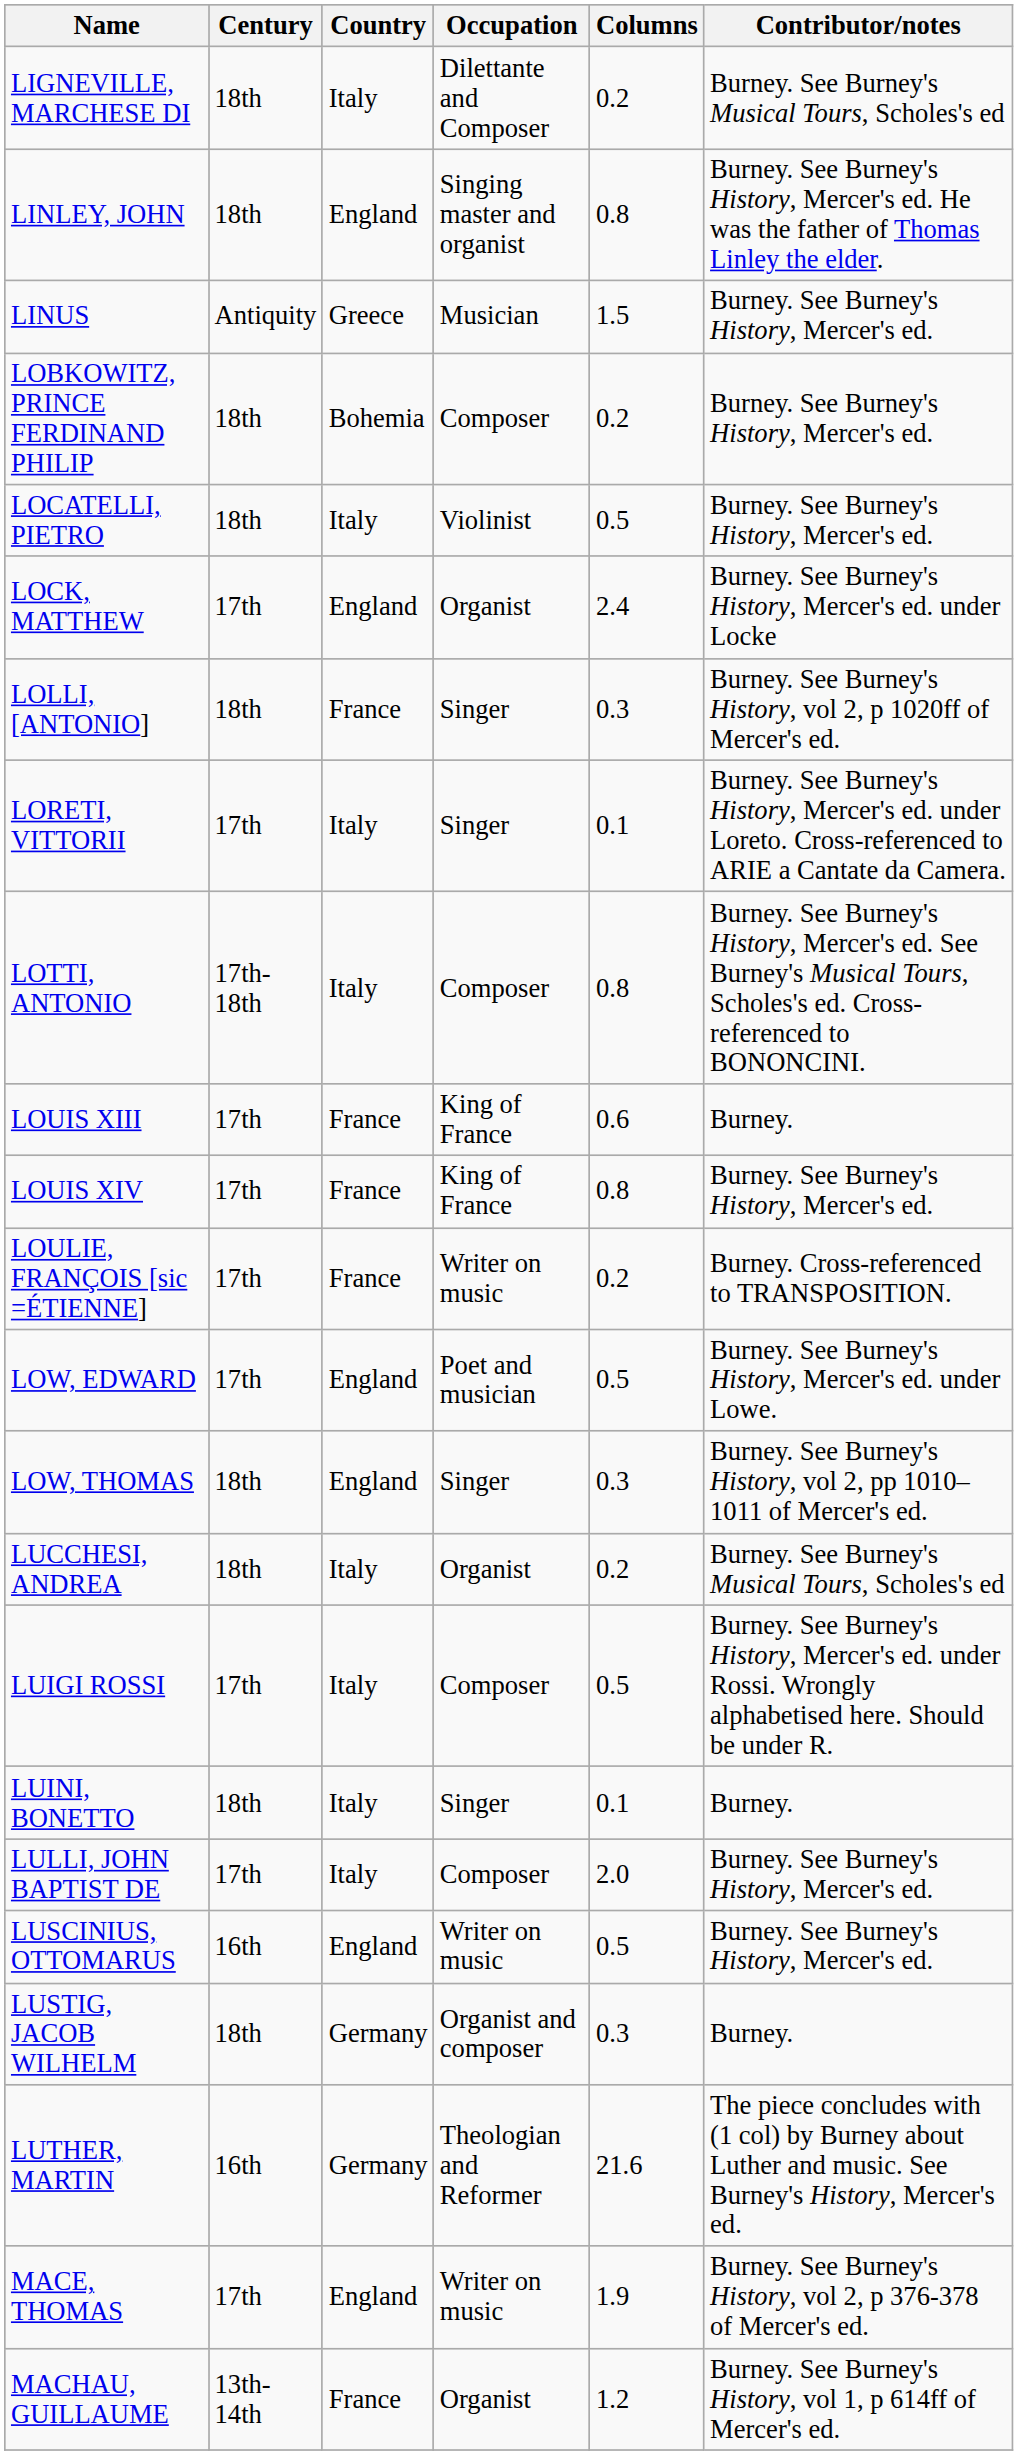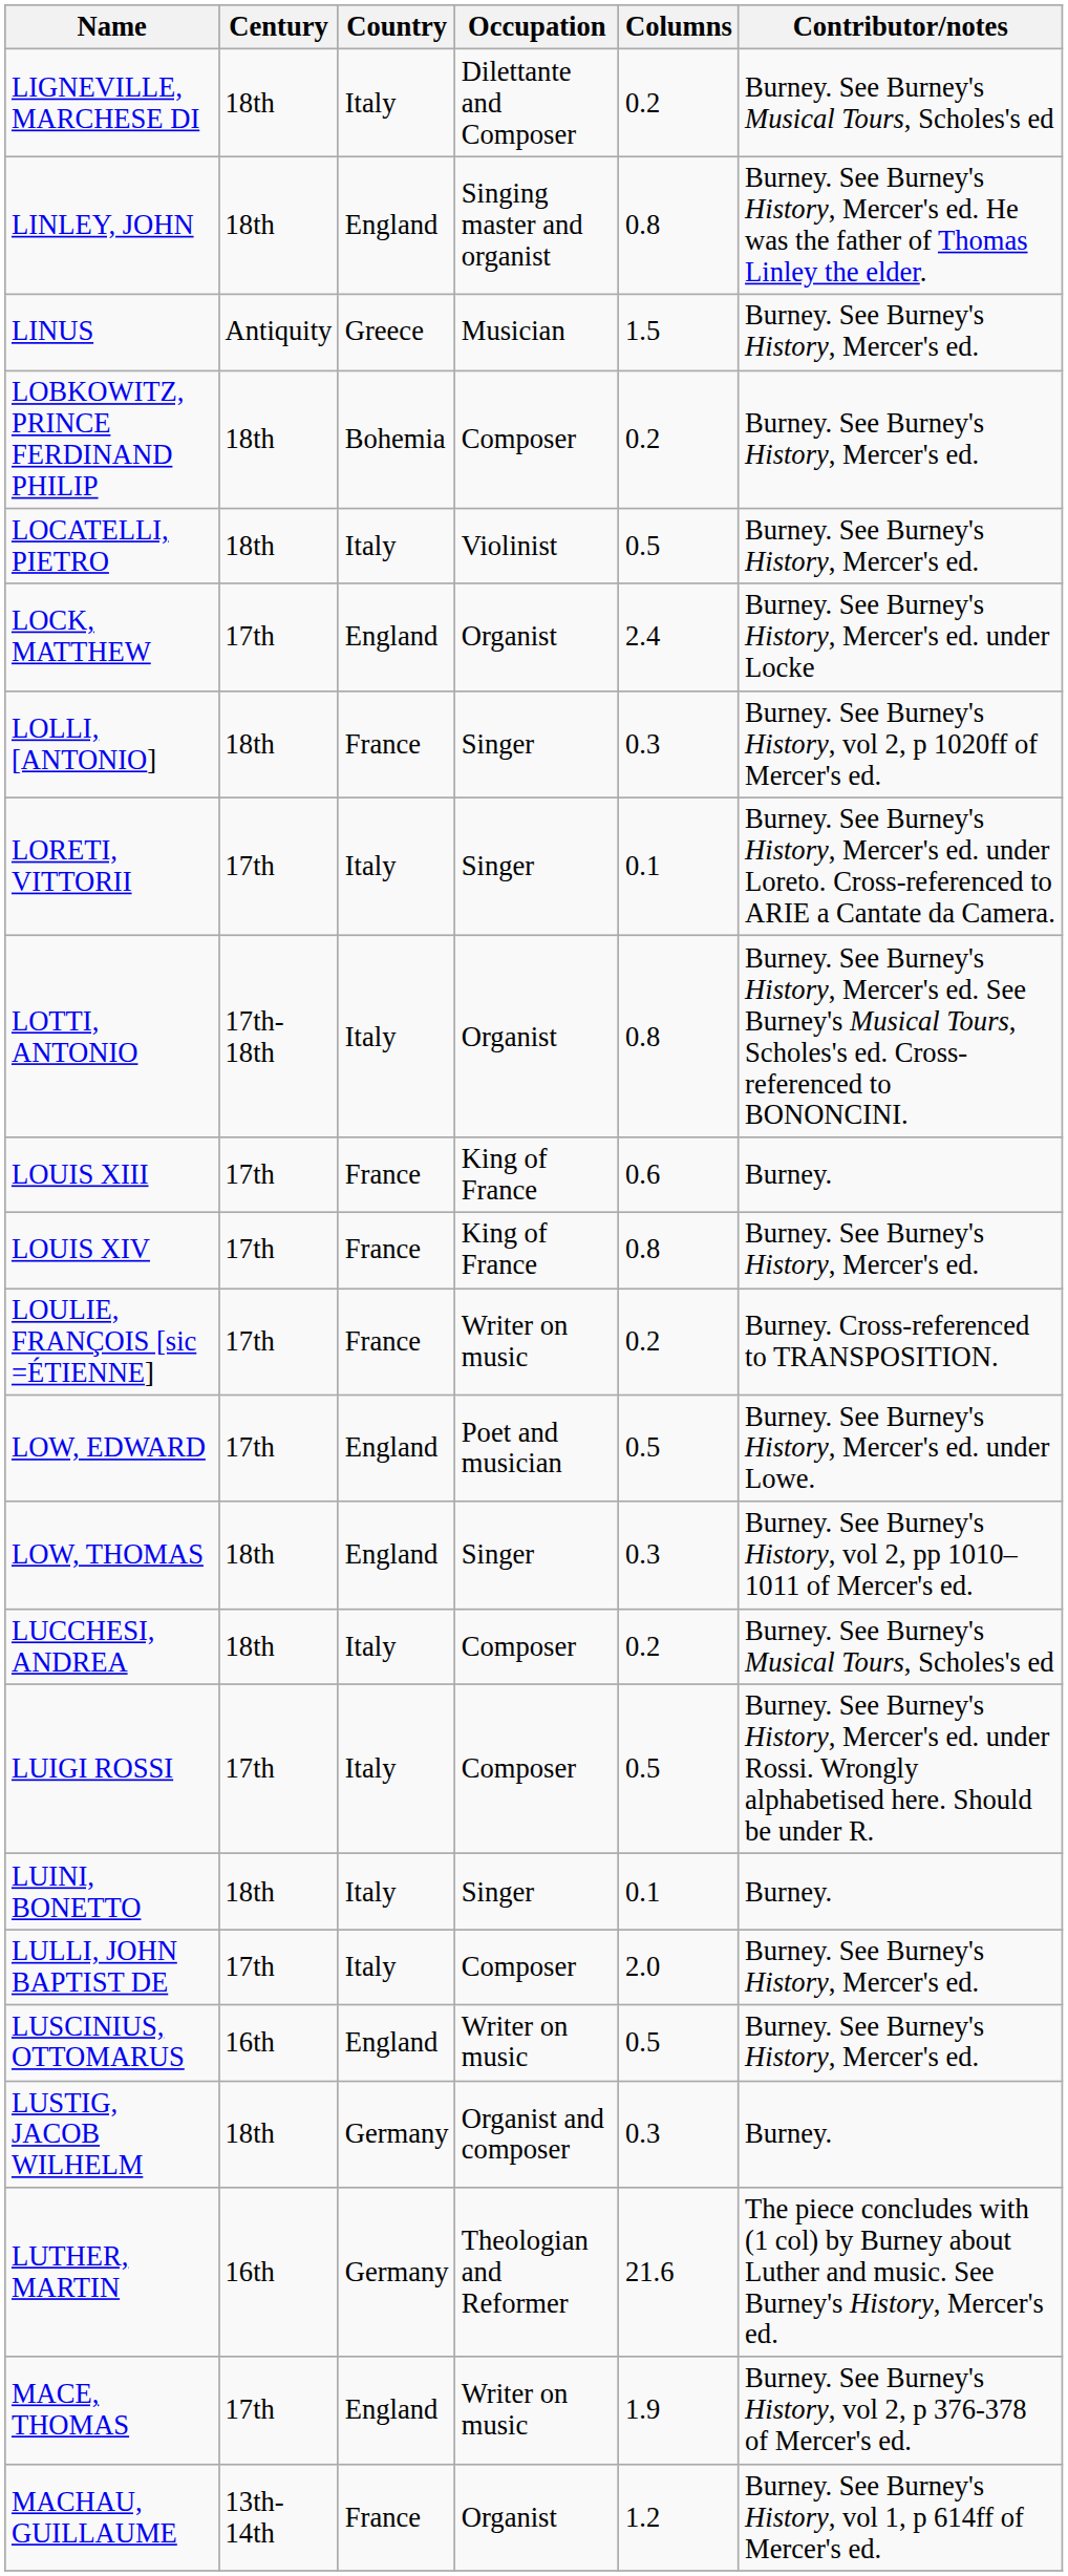 <table class="wikitable">
 <tr>
 <th>Name</th>
 <th>Century</th>
 <th>Country</th>
 <th>Occupation</th>
 <th>Columns</th>
 <th>Contributor/notes</th>
 </tr>
 <tr>
 <td><a href='#'>LIGNEVILLE, MARCHESE DI</a></td>
 <td>18th</td>
 <td>Italy</td>
 <td>Dilettante and Composer</td>
 <td>0.2</td>
 <td>Burney. See Burney's <em>Musical Tours</em>, Scholes's ed</td>
 </tr>
 <tr>
 <td><a href='#'>LINLEY, JOHN</a></td>
 <td>18th</td>
 <td>England</td>
 <td>Singing master and organist</td>
 <td>0.8</td>
 <td>Burney. See Burney's <em>History</em>, Mercer's ed. He was the father of <a href='#'>Thomas Linley the elder</a>.</td>
 </tr>
 <tr>
 <td><a href='#'>LINUS</a></td>
 <td>Antiquity</td>
 <td>Greece</td>
 <td>Musician</td>
 <td>1.5</td>
 <td>Burney. See Burney's <em>History</em>, Mercer's ed.</td>
 </tr>
 <tr>
 <td><a href='#'>LOBKOWITZ, PRINCE FERDINAND PHILIP</a></td>
 <td>18th</td>
 <td>Bohemia</td>
 <td>Composer</td>
 <td>0.2</td>
 <td>Burney. See Burney's <em>History</em>, Mercer's ed.</td>
 </tr>
 <tr>
 <td><a href='#'>LOCATELLI, PIETRO</a></td>
 <td>18th</td>
 <td>Italy</td>
 <td>Violinist</td>
 <td>0.5</td>
 <td>Burney. See Burney's <em>History</em>, Mercer's ed.</td>
 </tr>
 <tr>
 <td><a href='#'>LOCK, MATTHEW</a></td>
 <td>17th</td>
 <td>England</td>
 <td>Organist</td>
 <td>2.4</td>
 <td>Burney. See Burney's <em>History</em>, Mercer's ed. under Locke</td>
 </tr>
 <tr>
 <td><a href='#'>LOLLI, [ANTONIO</a>]</td>
 <td>18th</td>
 <td>France</td>
 <td>Singer</td>
 <td>0.3</td>
 <td>Burney. See Burney's <em>History</em>, vol 2, p 1020ff of Mercer's ed.</td>
 </tr>
 <tr>
 <td><a href='#'>LORETI, VITTORII</a></td>
 <td>17th</td>
 <td>Italy</td>
 <td>Singer</td>
 <td>0.1</td>
 <td>Burney. See Burney's <em>History</em>, Mercer's ed. under Loreto. Cross-referenced to ARIE a Cantate da Camera.</td>
 </tr>
 <tr>
 <td><a href='#'>LOTTI, ANTONIO</a></td>
 <td>17th-18th</td>
 <td>Italy</td>
-<td>Composer</td>
+<td>Organist</td>
 <td>0.8</td>
 <td>Burney. See Burney's <em>History</em>, Mercer's ed. See Burney's <em>Musical Tours</em>, Scholes's ed. Cross-referenced to BONONCINI.</td>
 </tr>
 <tr>
 <td><a href='#'>LOUIS XIII</a></td>
 <td>17th</td>
 <td>France</td>
 <td>King of France</td>
 <td>0.6</td>
 <td>Burney.</td>
 </tr>
 <tr>
 <td><a href='#'>LOUIS XIV</a></td>
 <td>17th</td>
 <td>France</td>
 <td>King of France</td>
 <td>0.8</td>
 <td>Burney. See Burney's <em>History</em>, Mercer's ed.</td>
 </tr>
 <tr>
 <td><a href='#'>LOULIE, FRANÇOIS [sic =ÉTIENNE</a>]</td>
 <td>17th</td>
 <td>France</td>
 <td>Writer on music</td>
 <td>0.2</td>
 <td>Burney. Cross-referenced to TRANSPOSITION.</td>
 </tr>
 <tr>
 <td><a href='#'>LOW, EDWARD</a></td>
 <td>17th</td>
 <td>England</td>
 <td>Poet and musician</td>
 <td>0.5</td>
 <td>Burney. See Burney's <em>History</em>, Mercer's ed. under Lowe.</td>
 </tr>
 <tr>
 <td><a href='#'>LOW, THOMAS</a></td>
 <td>18th</td>
 <td>England</td>
 <td>Singer</td>
 <td>0.3</td>
 <td>Burney. See Burney's <em>History</em>, vol 2, pp 1010–1011 of Mercer's ed.</td>
 </tr>
 <tr>
 <td><a href='#'>LUCCHESI, ANDREA</a></td>
 <td>18th</td>
 <td>Italy</td>
-<td>Organist</td>
+<td>Composer</td>
 <td>0.2</td>
 <td>Burney. See Burney's <em>Musical Tours</em>, Scholes's ed</td>
 </tr>
 <tr>
 <td><a href='#'>LUIGI ROSSI</a></td>
 <td>17th</td>
 <td>Italy</td>
 <td>Composer</td>
 <td>0.5</td>
 <td>Burney. See Burney's <em>History</em>, Mercer's ed. under Rossi. Wrongly alphabetised here. Should be under R.</td>
 </tr>
 <tr>
 <td><a href='#'>LUINI, BONETTO</a></td>
 <td>18th</td>
 <td>Italy</td>
 <td>Singer</td>
 <td>0.1</td>
 <td>Burney.</td>
 </tr>
 <tr>
 <td><a href='#'>LULLI, JOHN BAPTIST DE</a></td>
 <td>17th</td>
 <td>Italy</td>
 <td>Composer</td>
 <td>2.0</td>
 <td>Burney. See Burney's <em>History</em>, Mercer's ed.</td>
 </tr>
 <tr>
 <td><a href='#'>LUSCINIUS, OTTOMARUS</a></td>
 <td>16th</td>
 <td>England</td>
 <td>Writer on music</td>
 <td>0.5</td>
 <td>Burney. See Burney's <em>History</em>, Mercer's ed.</td>
 </tr>
 <tr>
 <td><a href='#'>LUSTIG, JACOB WILHELM</a></td>
 <td>18th</td>
 <td>Germany</td>
 <td>Organist and composer</td>
 <td>0.3</td>
 <td>Burney.</td>
 </tr>
 <tr>
 <td><a href='#'>LUTHER, MARTIN</a></td>
 <td>16th</td>
 <td>Germany</td>
 <td>Theologian and Reformer</td>
 <td>21.6</td>
 <td>The piece concludes with (1 col) by Burney about Luther and music. See Burney's <em>History</em>, Mercer's ed.</td>
 </tr>
 <tr>
 <td><a href='#'>MACE, THOMAS</a></td>
 <td>17th</td>
 <td>England</td>
 <td>Writer on music</td>
 <td>1.9</td>
 <td>Burney. See Burney's <em>History</em>, vol 2, p 376-378 of Mercer's ed.</td>
 </tr>
 <tr>
 <td><a href='#'>MACHAU, GUILLAUME</a></td>
 <td>13th-14th</td>
 <td>France</td>
 <td>Organist</td>
 <td>1.2</td>
 <td>Burney. See Burney's <em>History</em>, vol 1, p 614ff of Mercer's ed.</td>
 </tr>
 </table>
